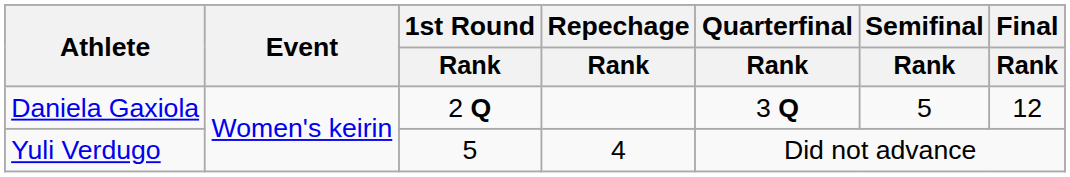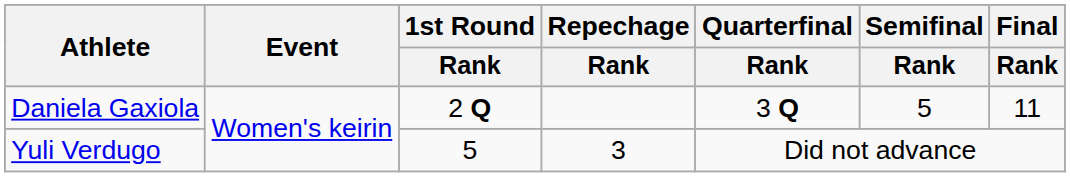 <table class="wikitable" style="font-size:90%">
 <tr>
 <th rowspan=2>Athlete</th>
 <th rowspan=2>Event</th>
 <th>1st Round</th>
 <th>Repechage</th>
 <th>Quarterfinal</th>
 <th>Semifinal</th>
 <th>Final</th>
 </tr>
 <tr style="font-size:95%">
 <th>Rank</th>
 <th>Rank</th>
 <th>Rank</th>
 <th>Rank</th>
 <th>Rank</th>
 </tr>
 <tr align=center>
 <td align=left><a href='#'>Daniela Gaxiola</a></td>
 <td align=left rowspan=2><a href='#'>Women's keirin</a></td>
 <td>2 <strong>Q</strong></td>
 <td></td>
 <td>3 <strong>Q</strong></td>
 <td>5</td>
-<td>12</td>
+<td>11</td>
 </tr>
 <tr align=center>
 <td align=left><a href='#'>Yuli Verdugo</a></td>
 <td>5</td>
-<td>4</td>
+<td>3</td>
 <td colspan=3>Did not advance</td>
 </tr>
 </table>
